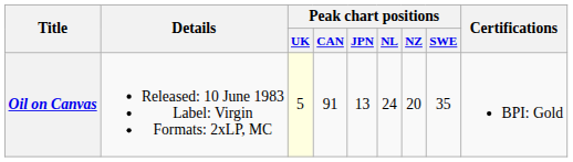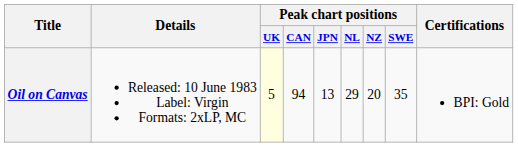 <table class="wikitable plainrowheaders" style="text-align:center;">
 <tr>
 <th scope="col" rowspan="2">Title</th>
 <th scope="col" rowspan="2">Details</th>
 <th colspan="6">Peak chart positions</th>
 <th scope="col" rowspan="2">Certifications</th>
 </tr>
 <tr>
 <th scope="col"><small><a href='#'>UK</a></small><br></th>
 <th scope="col"><small><a href='#'>CAN</a></small><br></th>
 <th scope="col"><small><a href='#'>JPN</a></small><br></th>
 <th scope="col"><small><a href='#'>NL</a></small><br></th>
 <th scope="col"><small><a href='#'>NZ</a></small><br></th>
 <th scope="col"><small><a href='#'>SWE</a></small><br></th>
 </tr>
 <tr>
 <th scope="row"><em><a href='#'>Oil on Canvas</a></em></th>
 <td><br><ul><li>Released: 10 June 1983</li><li>Label: Virgin</li><li>Formats: 2xLP, MC</li></ul></td>
 <td style="background: lightyellow;">5</td>
-<td>91</td>
+<td>94</td>
 <td>13</td>
-<td>24</td>
+<td>29</td>
 <td>20</td>
 <td>35</td>
 <td><br><ul><li>BPI: Gold</li></ul></td>
 </tr>
 </table>
